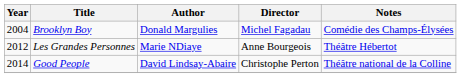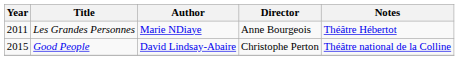 <table class="wikitable">
 <tr>
 <th>Year</th>
 <th>Title</th>
 <th>Author</th>
 <th>Director</th>
 <th>Notes</th>
 </tr>
 <tr>
-<td>2004</td>
-<td><em><a href='#'>Brooklyn Boy</a></em></td>
-<td><a href='#'>Donald Margulies</a></td>
-<td><a href='#'>Michel Fagadau</a></td>
-<td><a href='#'>Comédie des Champs-Élysées</a></td>
-</tr>
-<tr>
-<td>2012</td>
+<td>2011</td>
 <td><em>Les Grandes Personnes</em></td>
 <td><a href='#'>Marie NDiaye</a></td>
 <td>Anne Bourgeois</td>
 <td><a href='#'>Théâtre Hébertot</a></td>
 </tr>
 <tr>
-<td>2014</td>
+<td>2015</td>
 <td><em><a href='#'>Good People</a></em></td>
 <td><a href='#'>David Lindsay-Abaire</a></td>
 <td>Christophe Perton</td>
 <td><a href='#'>Théâtre national de la Colline</a></td>
 </tr>
 <tr>
 </tr>
 </table>
